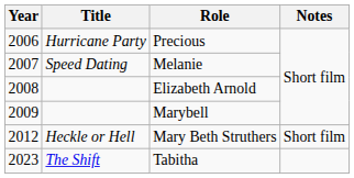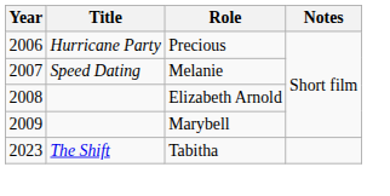 <table class="wikitable sortable">
 <tr>
 <th>Year</th>
 <th>Title</th>
 <th>Role</th>
 <th class="unsortable">Notes</th>
 </tr>
 <tr>
 <td>2006</td>
 <td><em>Hurricane Party</em></td>
 <td>Precious</td>
 <td rowspan="4">Short film</td>
 </tr>
 <tr>
 <td>2007</td>
 <td><em>Speed Dating</em></td>
 <td>Melanie</td>
 </tr>
 <tr>
 <td>2008</td>
 <td><em></em></td>
 <td>Elizabeth Arnold</td>
 </tr>
 <tr>
 <td>2009</td>
 <td><em></em></td>
 <td>Marybell</td>
 </tr>
 <tr>
-<td>2012</td>
-<td><em>Heckle or Hell</em></td>
-<td>Mary Beth Struthers</td>
-<td>Short film</td>
-</tr>
-<tr>
 <td>2023</td>
 <td><em><a href='#'>The Shift</a></em></td>
 <td>Tabitha</td>
 <td></td>
 </tr>
 </table>
